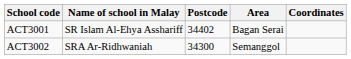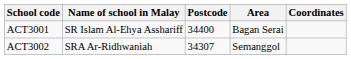 <table class="wikitable sortable">
 <tr>
 <th>School code</th>
 <th>Name of school in Malay</th>
 <th>Postcode</th>
 <th>Area</th>
 <th>Coordinates</th>
 </tr>
 <tr>
 <td>ACT3001</td>
 <td>SR Islam Al-Ehya Asshariff</td>
-<td>34402</td>
+<td>34400</td>
 <td>Bagan Serai</td>
 <td></td>
 </tr>
 <tr>
 <td>ACT3002</td>
 <td>SRA Ar-Ridhwaniah</td>
-<td>34300</td>
+<td>34307</td>
 <td>Semanggol</td>
 <td></td>
 </tr>
 </table>
